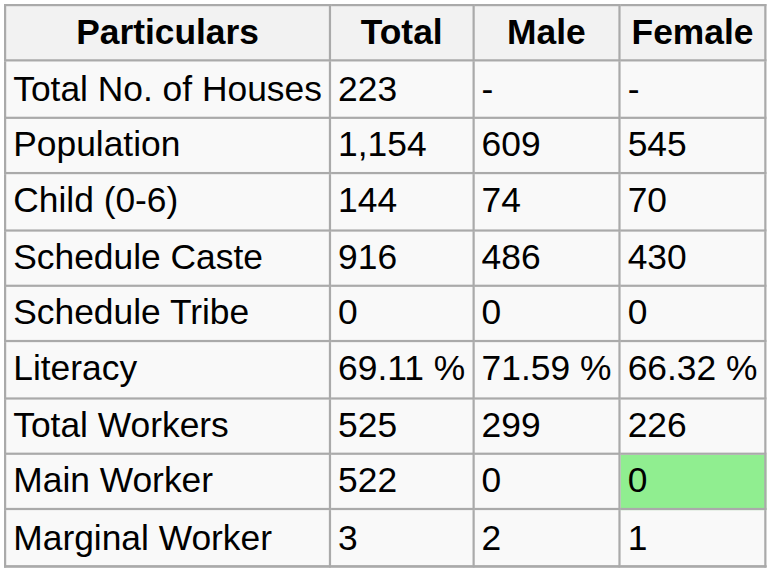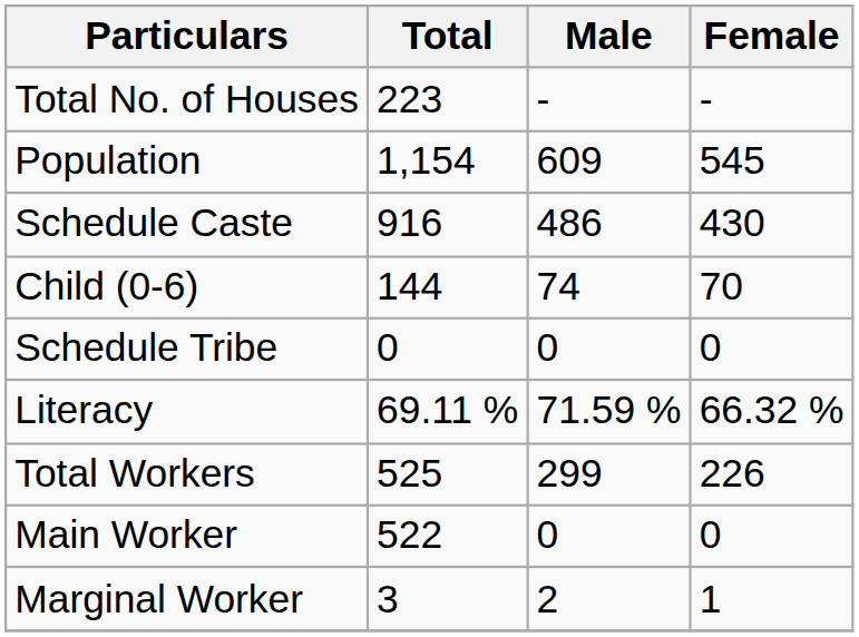 <table class="wikitable sortable">
 <tr>
 <th>Particulars</th>
 <th>Total</th>
 <th>Male</th>
 <th>Female</th>
 </tr>
 <tr>
 <td>Total No. of Houses</td>
 <td>223</td>
 <td>-</td>
 <td>-</td>
 </tr>
 <tr>
 <td>Population</td>
 <td>1,154</td>
 <td>609</td>
 <td>545</td>
 </tr>
 <tr>
+<td>Schedule Caste</td>
+<td>916</td>
+<td>486</td>
+<td>430</td>
+</tr>
+<tr>
 <td>Child (0-6)</td>
 <td>144</td>
 <td>74</td>
 <td>70</td>
-</tr>
-<tr>
-<td>Schedule Caste</td>
-<td>916</td>
-<td>486</td>
-<td>430</td>
 </tr>
 <tr>
 <td>Schedule Tribe</td>
 <td>0</td>
 <td>0</td>
 <td>0</td>
 </tr>
 <tr>
 <td>Literacy</td>
 <td>69.11 %</td>
 <td>71.59 %</td>
 <td>66.32 %</td>
 </tr>
 <tr>
 <td>Total Workers</td>
 <td>525</td>
 <td>299</td>
 <td>226</td>
 </tr>
 <tr>
 <td>Main Worker</td>
 <td>522</td>
 <td>0</td>
-<td style="background: lightgreen;">0</td>
+<td>0</td>
 </tr>
 <tr>
 <td>Marginal Worker</td>
 <td>3</td>
 <td>2</td>
 <td>1</td>
 </tr>
 <tr>
 </tr>
 </table>
